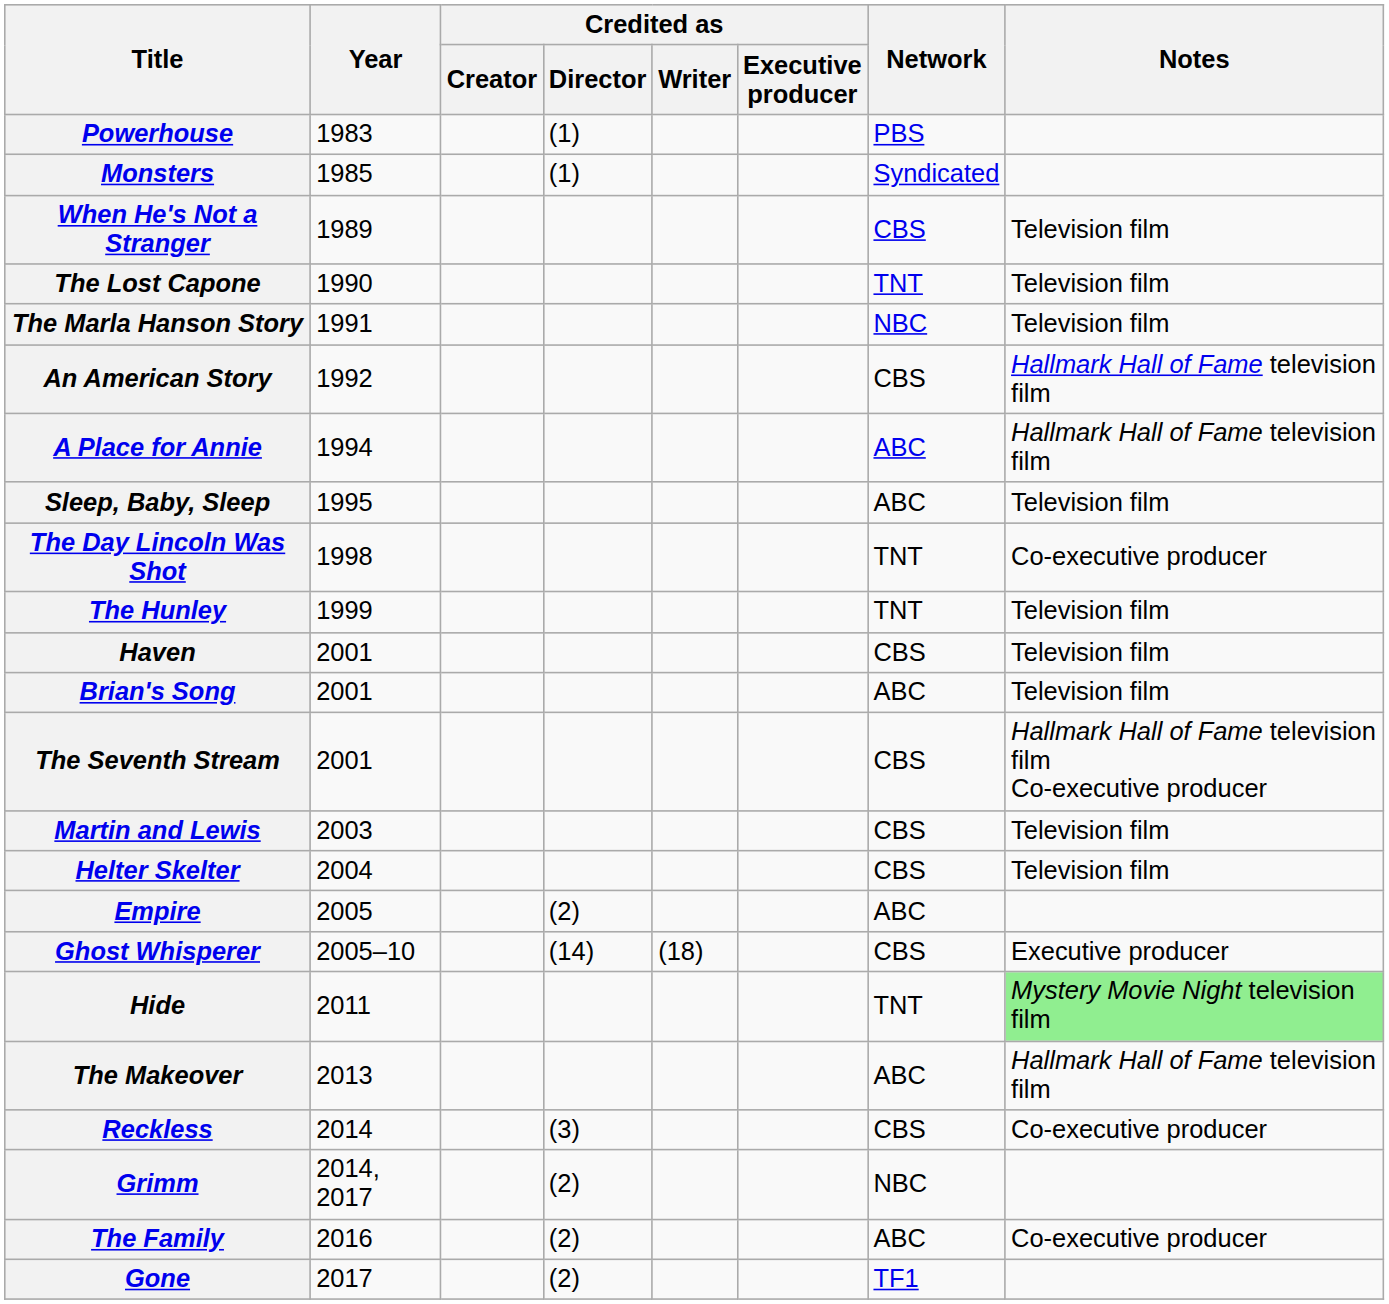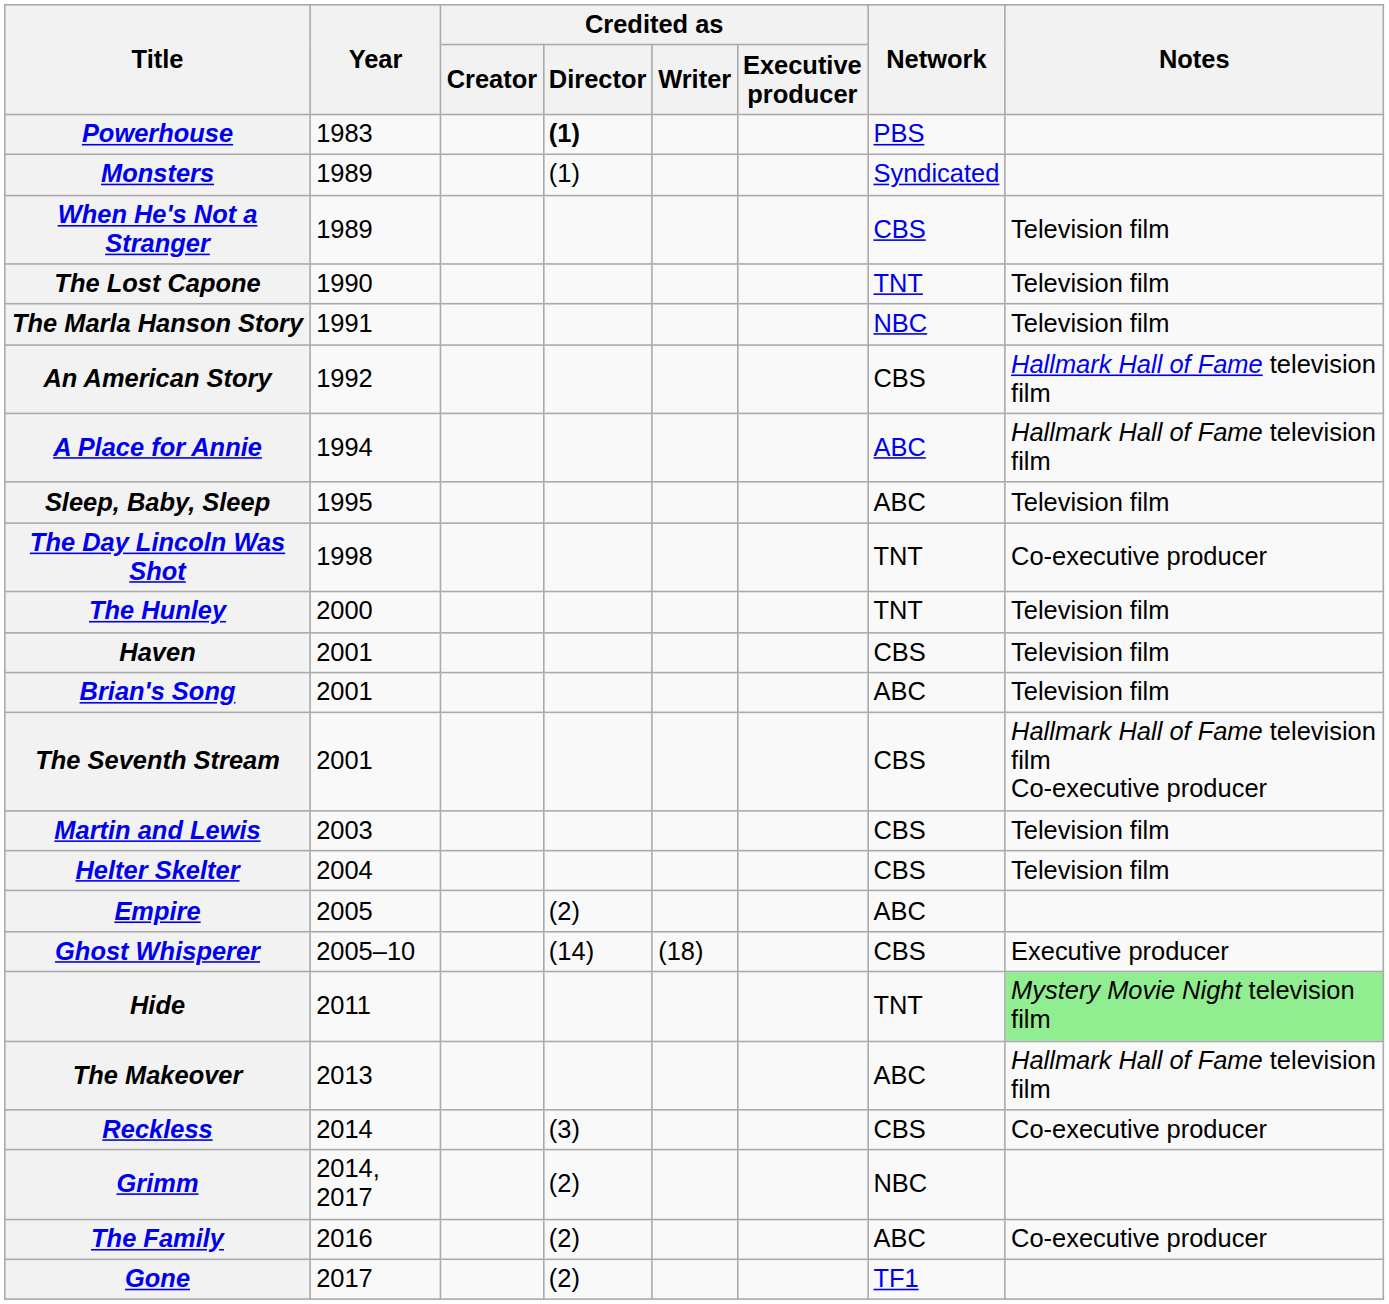 <table class="wikitable plainrowheaders sortable">
 <tr>
 <th rowspan="2" scope="col">Title</th>
 <th rowspan="2" scope="col">Year</th>
 <th colspan="4" scope="col">Credited as</th>
 <th rowspan="2" scope="col">Network</th>
 <th rowspan="2" scope="col" class="unsortable">Notes</th>
 </tr>
 <tr>
 <th>Creator</th>
 <th>Director</th>
 <th>Writer</th>
 <th>Executive<br>producer</th>
 </tr>
 <tr>
 <th scope=row><em><a href='#'>Powerhouse</a></em></th>
 <td>1983</td>
 <td></td>
-<td> (1)</td>
+<td><strong> (1)</strong></td>
 <td></td>
 <td></td>
 <td><a href='#'>PBS</a></td>
 <td></td>
 </tr>
 <tr>
 <th scope=row><em><a href='#'>Monsters</a></em></th>
-<td>1985</td>
+<td>1989</td>
 <td></td>
 <td> (1)</td>
 <td></td>
 <td></td>
 <td><a href='#'>Syndicated</a></td>
 <td></td>
 </tr>
 <tr>
 <th scope=row><em><a href='#'>When He's Not a Stranger</a></em></th>
 <td>1989</td>
 <td></td>
 <td></td>
 <td></td>
 <td></td>
 <td><a href='#'>CBS</a></td>
 <td>Television film</td>
 </tr>
 <tr>
 <th scope=row><em>The Lost Capone</em></th>
 <td>1990</td>
 <td></td>
 <td></td>
 <td></td>
 <td></td>
 <td><a href='#'>TNT</a></td>
 <td>Television film</td>
 </tr>
 <tr>
 <th scope=row><em>The Marla Hanson Story</em></th>
 <td>1991</td>
 <td></td>
 <td></td>
 <td></td>
 <td></td>
 <td><a href='#'>NBC</a></td>
 <td>Television film</td>
 </tr>
 <tr>
 <th scope=row><em>An American Story</em></th>
 <td>1992</td>
 <td></td>
 <td></td>
 <td></td>
 <td></td>
 <td>CBS</td>
 <td><em><a href='#'>Hallmark Hall of Fame</a></em> television film</td>
 </tr>
 <tr>
 <th scope=row><em><a href='#'>A Place for Annie</a></em></th>
 <td>1994</td>
 <td></td>
 <td></td>
 <td></td>
 <td></td>
 <td><a href='#'>ABC</a></td>
 <td><em>Hallmark Hall of Fame</em> television film</td>
 </tr>
 <tr>
 <th scope=row><em>Sleep, Baby, Sleep</em></th>
 <td>1995</td>
 <td></td>
 <td></td>
 <td></td>
 <td></td>
 <td>ABC</td>
 <td>Television film</td>
 </tr>
 <tr>
 <th scope=row><em><a href='#'>The Day Lincoln Was Shot</a></em></th>
 <td>1998</td>
 <td></td>
 <td></td>
 <td></td>
 <td></td>
 <td>TNT</td>
 <td>Co-executive producer</td>
 </tr>
 <tr>
 <th scope=row><em><a href='#'>The Hunley</a></em></th>
-<td>1999</td>
+<td>2000</td>
 <td></td>
 <td></td>
 <td></td>
 <td></td>
 <td>TNT</td>
 <td>Television film</td>
 </tr>
 <tr>
 <th scope=row><em>Haven</em></th>
 <td>2001</td>
 <td></td>
 <td></td>
 <td></td>
 <td></td>
 <td>CBS</td>
 <td>Television film</td>
 </tr>
 <tr>
 <th scope=row><em><a href='#'>Brian's Song</a></em></th>
 <td>2001</td>
 <td></td>
 <td></td>
 <td></td>
 <td></td>
 <td>ABC</td>
 <td>Television film</td>
 </tr>
 <tr>
 <th scope=row><em>The Seventh Stream</em></th>
 <td>2001</td>
 <td></td>
 <td></td>
 <td></td>
 <td></td>
 <td>CBS</td>
 <td><em>Hallmark Hall of Fame</em> television film<br>Co-executive producer</td>
 </tr>
 <tr>
 <th scope=row><em><a href='#'>Martin and Lewis</a></em></th>
 <td>2003</td>
 <td></td>
 <td></td>
 <td></td>
 <td></td>
 <td>CBS</td>
 <td>Television film</td>
 </tr>
 <tr>
 <th scope=row><em><a href='#'>Helter Skelter</a></em></th>
 <td>2004</td>
 <td></td>
 <td></td>
 <td></td>
 <td></td>
 <td>CBS</td>
 <td>Television film</td>
 </tr>
 <tr>
 <th scope=row><em><a href='#'>Empire</a></em></th>
 <td>2005</td>
 <td></td>
 <td> (2)</td>
 <td></td>
 <td></td>
 <td>ABC</td>
 <td></td>
 </tr>
 <tr>
 <th scope=row><em><a href='#'>Ghost Whisperer</a></em></th>
 <td>2005–10</td>
 <td></td>
 <td> (14)</td>
 <td> (18)</td>
 <td></td>
 <td>CBS</td>
 <td>Executive producer </td>
 </tr>
 <tr>
 <th scope=row><em>Hide</em></th>
 <td>2011</td>
 <td></td>
 <td></td>
 <td></td>
 <td></td>
 <td>TNT</td>
 <td style="background: lightgreen;"><em>Mystery Movie Night</em> television film</td>
 </tr>
 <tr>
 <th scope=row><em>The Makeover</em></th>
 <td>2013</td>
 <td></td>
 <td></td>
 <td></td>
 <td></td>
 <td>ABC</td>
 <td><em>Hallmark Hall of Fame</em> television film</td>
 </tr>
 <tr>
 <th scope=row><em><a href='#'>Reckless</a></em></th>
 <td>2014</td>
 <td></td>
 <td> (3)</td>
 <td></td>
 <td></td>
 <td>CBS</td>
 <td>Co-executive producer</td>
 </tr>
 <tr>
 <th scope=row><em><a href='#'>Grimm</a></em></th>
 <td>2014, 2017</td>
 <td></td>
 <td> (2)</td>
 <td></td>
 <td></td>
 <td>NBC</td>
 <td></td>
 </tr>
 <tr>
 <th scope=row><em><a href='#'>The Family</a></em></th>
 <td>2016</td>
 <td></td>
 <td> (2)</td>
 <td></td>
 <td></td>
 <td>ABC</td>
 <td>Co-executive producer</td>
 </tr>
 <tr>
 <th scope=row><em><a href='#'>Gone</a></em></th>
 <td>2017</td>
 <td></td>
 <td> (2)</td>
 <td></td>
 <td></td>
 <td><a href='#'>TF1</a></td>
 <td></td>
 </tr>
 </table>
